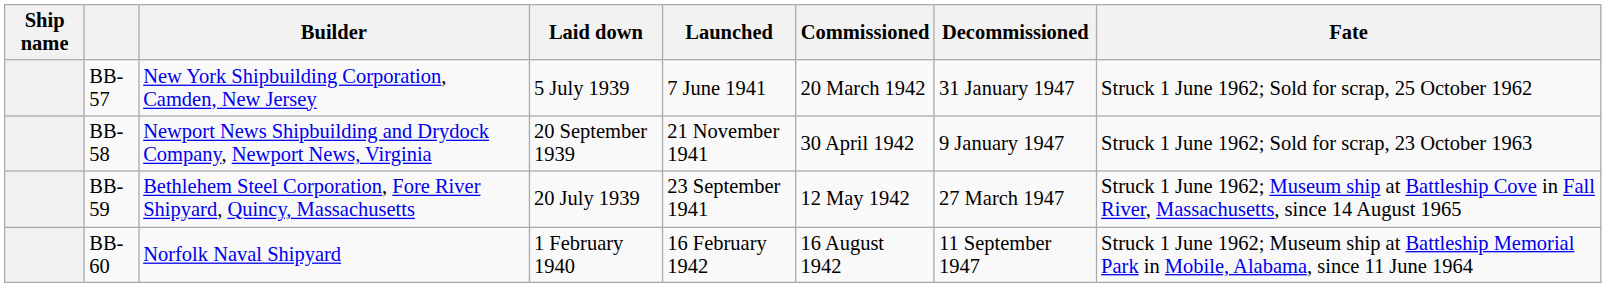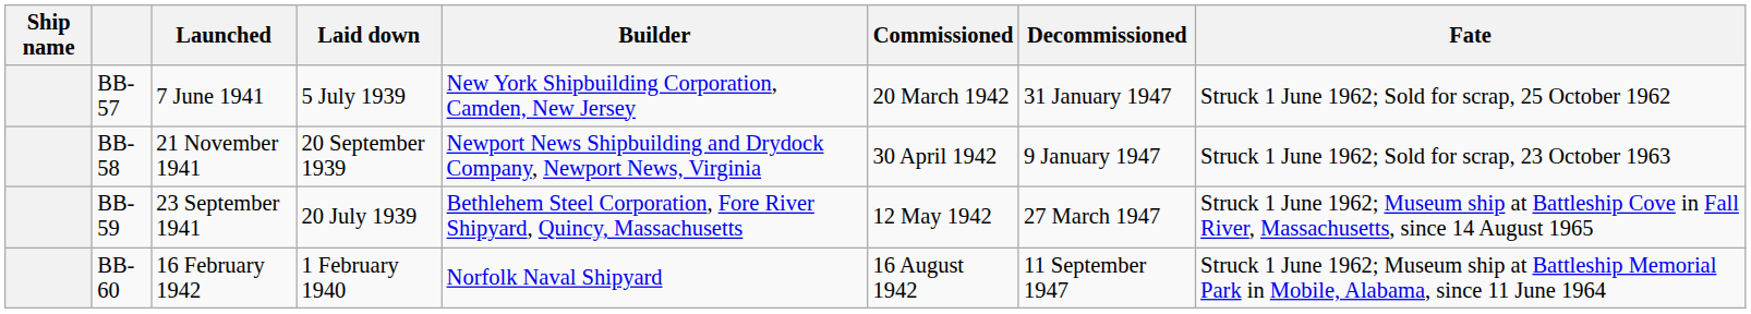 <table class="sortable wikitable plainrowheaders">
 <tr>
 <th scope="col">Ship name</th>
 <th scope="col"></th>
+<th scope="col">Launched</th>
+<th scope="col">Laid down</th>
 <th scope="col">Builder</th>
-<th scope="col">Laid down</th>
-<th scope="col">Launched</th>
 <th scope="col">Commissioned</th>
 <th scope="col">Decommissioned</th>
 <th scope="col">Fate</th>
 </tr>
 <tr>
 <th scope="row"></th>
 <td>BB-57</td>
+<td>7 June 1941</td>
+<td>5 July 1939</td>
 <td><a href='#'>New York Shipbuilding Corporation</a>, <a href='#'>Camden, New Jersey</a></td>
-<td>5 July 1939</td>
-<td>7 June 1941</td>
 <td>20 March 1942</td>
 <td>31 January 1947</td>
 <td>Struck 1 June 1962; Sold for scrap, 25 October 1962</td>
 </tr>
 <tr>
 <th scope="row"></th>
 <td>BB-58</td>
+<td>21 November 1941</td>
+<td>20 September 1939</td>
 <td><a href='#'>Newport News Shipbuilding and Drydock Company</a>, <a href='#'>Newport News, Virginia</a></td>
-<td>20 September 1939</td>
-<td>21 November 1941</td>
 <td>30 April 1942</td>
 <td>9 January 1947</td>
 <td>Struck 1 June 1962; Sold for scrap, 23 October 1963</td>
 </tr>
 <tr>
 <th scope="row"></th>
 <td>BB-59</td>
+<td>23 September 1941</td>
+<td>20 July 1939</td>
 <td><a href='#'>Bethlehem Steel Corporation</a>, <a href='#'>Fore River Shipyard</a>, <a href='#'>Quincy, Massachusetts</a></td>
-<td>20 July 1939</td>
-<td>23 September 1941</td>
 <td>12 May 1942</td>
 <td>27 March 1947</td>
 <td>Struck 1 June 1962; <a href='#'>Museum ship</a> at <a href='#'>Battleship Cove</a> in <a href='#'>Fall River</a>, <a href='#'>Massachusetts</a>, since 14 August 1965</td>
 </tr>
 <tr>
 <th scope="row"></th>
 <td>BB-60</td>
+<td>16 February 1942</td>
+<td>1 February 1940</td>
 <td><a href='#'>Norfolk Naval Shipyard</a></td>
-<td>1 February 1940</td>
-<td>16 February 1942</td>
 <td>16 August 1942</td>
 <td>11 September 1947</td>
 <td>Struck 1 June 1962; Museum ship at <a href='#'>Battleship Memorial Park</a> in <a href='#'>Mobile, Alabama</a>, since 11 June 1964</td>
 </tr>
 </table>
